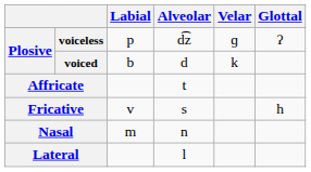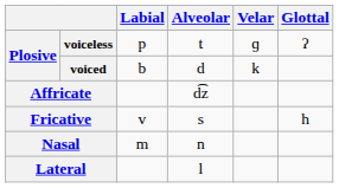 <table class="wikitable" style=text-align:center>
 <tr>
 <th colspan="2"></th>
 <th><a href='#'>Labial</a></th>
 <th><a href='#'>Alveolar</a></th>
 <th><a href='#'>Velar</a></th>
 <th><a href='#'>Glottal</a></th>
 </tr>
 <tr>
 <th rowspan="2"><a href='#'>Plosive</a></th>
 <th><small>voiceless</small></th>
 <td>p</td>
-<td>d͡z</td>
+<td>t</td>
 <td>ɡ</td>
 <td>ʔ</td>
 </tr>
 <tr>
 <th><small>voiced</small></th>
 <td>b</td>
 <td>d</td>
 <td>k</td>
 <td></td>
 </tr>
 <tr>
 <th colspan="2"><a href='#'>Affricate</a></th>
 <td></td>
-<td>t</td>
+<td>d͡z</td>
 <td></td>
 <td></td>
 </tr>
 <tr>
 <th colspan="2"><a href='#'>Fricative</a></th>
 <td>v</td>
 <td>s</td>
 <td></td>
 <td>h</td>
 </tr>
 <tr>
 <th colspan="2"><a href='#'>Nasal</a></th>
 <td>m</td>
 <td>n</td>
 <td></td>
 <td></td>
 </tr>
 <tr>
 <th colspan="2"><a href='#'>Lateral</a></th>
 <td></td>
 <td>l</td>
 <td></td>
 <td></td>
 </tr>
 </table>
